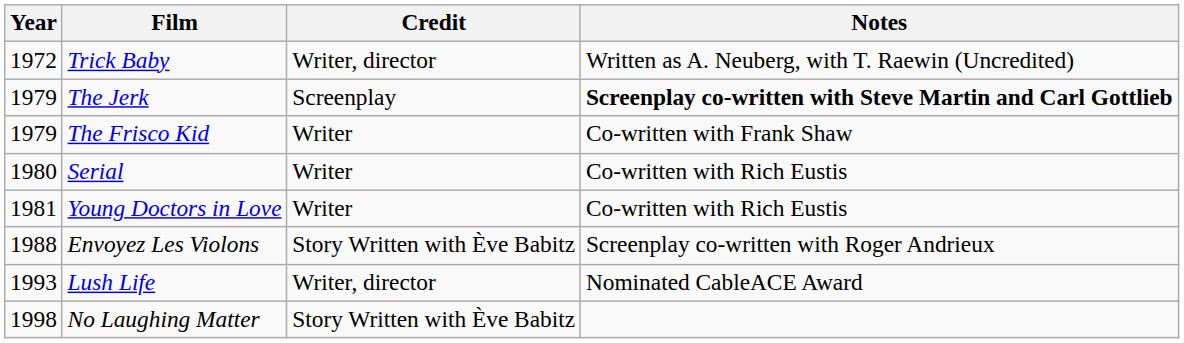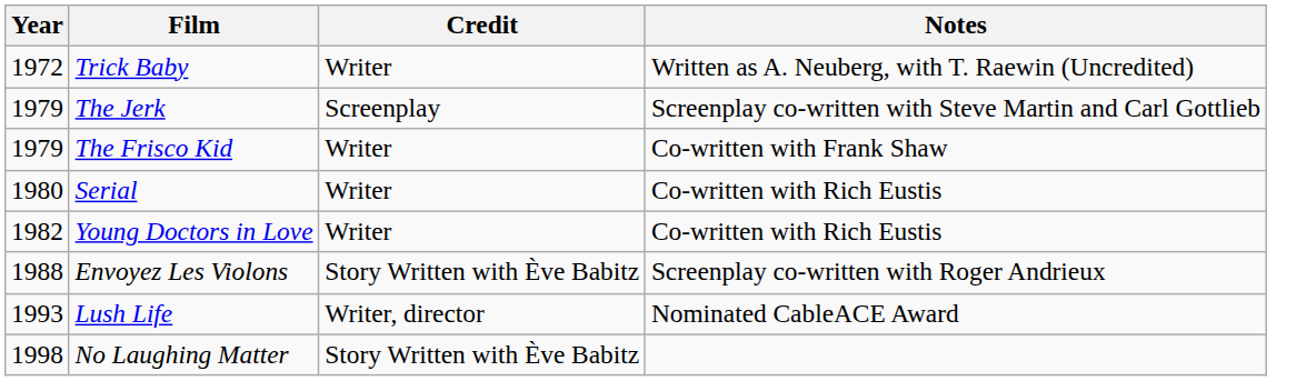 <table class="wikitable">
 <tr>
 <th>Year</th>
 <th>Film</th>
 <th>Credit</th>
 <th>Notes</th>
 </tr>
 <tr>
 <td>1972</td>
 <td><em><a href='#'>Trick Baby</a> </em></td>
-<td>Writer, director</td>
+<td>Writer</td>
 <td>Written as A. Neuberg, with T. Raewin (Uncredited)</td>
 </tr>
 <tr>
 <td>1979</td>
 <td><em><a href='#'>The Jerk</a></em></td>
 <td>Screenplay</td>
-<td><strong>Screenplay co-written with Steve Martin and Carl Gottlieb</strong></td>
+<td>Screenplay co-written with Steve Martin and Carl Gottlieb</td>
 </tr>
 <tr>
 <td>1979</td>
 <td><em><a href='#'>The Frisco Kid</a></em></td>
 <td>Writer</td>
 <td>Co-written with Frank Shaw</td>
 </tr>
 <tr>
 <td>1980</td>
 <td><em><a href='#'>Serial</a></em></td>
 <td>Writer</td>
 <td>Co-written with Rich Eustis</td>
 </tr>
 <tr>
-<td>1981</td>
+<td>1982</td>
 <td><em><a href='#'>Young Doctors in Love</a></em></td>
 <td>Writer</td>
 <td>Co-written with Rich Eustis</td>
 </tr>
 <tr>
 <td>1988</td>
 <td><em>Envoyez Les Violons</em></td>
 <td>Story Written with Ève Babitz</td>
 <td>Screenplay co-written with Roger Andrieux</td>
 </tr>
 <tr>
 <td>1993</td>
 <td><em><a href='#'>Lush Life</a></em></td>
 <td>Writer, director</td>
 <td>Nominated CableACE Award</td>
 </tr>
 <tr>
 <td>1998</td>
 <td><em>No Laughing Matter</em></td>
 <td>Story Written with Ève Babitz</td>
 <td></td>
 </tr>
 </table>
